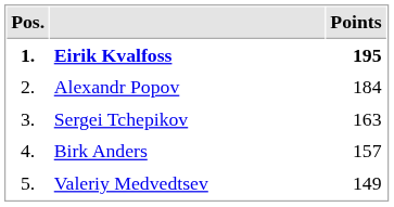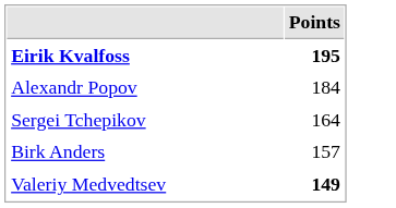 <table cellspacing="1" cellpadding="3" style="border:1px solid #AAAAAA; font-size:90%">
 <tr bgcolor="#E4E4E4">
-<th style="border-bottom:1px solid #AAAAAA" width=10>Pos.</th>
 <th style="border-bottom:1px solid #AAAAAA" width=200></th>
 <th style="border-bottom:1px solid #AAAAAA" width=20>Points</th>
 </tr>
 <tr>
-<td align="center"><strong>1.</strong></td>
 <td> <strong><a href='#'>Eirik Kvalfoss</a></strong></td>
 <td align="right"><strong>195</strong></td>
 </tr>
 <tr>
-<td align="center">2.</td>
 <td> <a href='#'>Alexandr Popov</a></td>
 <td align="right">184</td>
 </tr>
 <tr>
-<td align="center">3.</td>
 <td> <a href='#'>Sergei Tchepikov</a></td>
-<td align="right">163</td>
+<td align="right">164</td>
 </tr>
 <tr>
-<td align="center">4.</td>
 <td> <a href='#'>Birk Anders</a></td>
 <td align="right">157</td>
 </tr>
 <tr>
-<td align="center">5.</td>
 <td> <a href='#'>Valeriy Medvedtsev</a></td>
-<td align="right">149</td>
+<td align="right"><strong>149</strong></td>
 </tr>
 </table>
